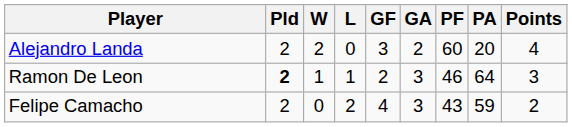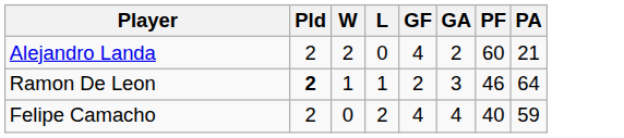 <table class=wikitable style="text-align:center">
 <tr>
 <th width=220>Player</th>
 <th width=20>Pld</th>
 <th width=20>W</th>
 <th width=20>L</th>
 <th width=20>GF</th>
 <th width=20>GA</th>
 <th width=20>PF</th>
 <th width=20>PA</th>
-<th width=50>Points</th>
 </tr>
 <tr>
 <td align=left> <a href='#'>Alejandro Landa</a></td>
 <td>2</td>
 <td>2</td>
 <td>0</td>
-<td>3</td>
+<td>4</td>
 <td>2</td>
 <td>60</td>
-<td>20</td>
-<td>4</td>
+<td>21</td>
 </tr>
 <tr>
 <td align=left> Ramon De Leon</td>
 <td><strong>2</strong></td>
 <td>1</td>
 <td>1</td>
 <td>2</td>
 <td>3</td>
 <td>46</td>
 <td>64</td>
-<td>3</td>
 </tr>
 <tr>
 <td align=left> Felipe Camacho</td>
 <td>2</td>
 <td>0</td>
 <td>2</td>
 <td>4</td>
-<td>3</td>
-<td>43</td>
+<td>4</td>
+<td>40</td>
 <td>59</td>
-<td>2</td>
 </tr>
 </table>
